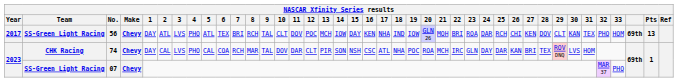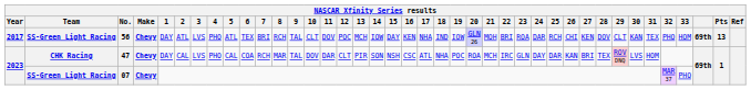 <table class="wikitable" style="text-align:center; font-size:75%">
 <tr>
 <th colspan=42><a href='#'>NASCAR Xfinity Series</a> results</th>
 </tr>
 <tr>
 <th>Year</th>
 <th>Team</th>
 <th>No.</th>
 <th>Make</th>
 <th>1</th>
 <th>2</th>
 <th>3</th>
 <th>4</th>
 <th>5</th>
 <th>6</th>
 <th>7</th>
 <th>8</th>
 <th>9</th>
 <th>10</th>
 <th>11</th>
 <th>12</th>
 <th>13</th>
 <th>14</th>
 <th>15</th>
 <th>16</th>
 <th>17</th>
 <th>18</th>
 <th>19</th>
 <th>20</th>
 <th>21</th>
 <th>22</th>
 <th>23</th>
 <th>24</th>
 <th>25</th>
 <th>26</th>
 <th>27</th>
 <th>28</th>
 <th>29</th>
 <th>30</th>
 <th>31</th>
 <th>32</th>
 <th>33</th>
 <th></th>
 <th>Pts</th>
 <th>Ref</th>
 </tr>
 <tr>
 <th><a href='#'>2017</a></th>
 <th><a href='#'>SS-Green Light Racing</a></th>
 <th>56</th>
 <th><a href='#'>Chevy</a></th>
 <td><a href='#'>DAY</a></td>
 <td><a href='#'>ATL</a></td>
 <td><a href='#'>LVS</a></td>
 <td><a href='#'>PHO</a></td>
 <td><a href='#'>ATL</a></td>
 <td><a href='#'>TEX</a></td>
 <td><a href='#'>BRI</a></td>
 <td><a href='#'>RCH</a></td>
 <td><a href='#'>TAL</a></td>
 <td><a href='#'>CLT</a></td>
 <td><a href='#'>DOV</a></td>
 <td><a href='#'>POC</a></td>
 <td><a href='#'>MCH</a></td>
 <td><a href='#'>IOW</a></td>
 <td><a href='#'>DAY</a></td>
 <td><a href='#'>KEN</a></td>
 <td><a href='#'>NHA</a></td>
 <td><a href='#'>IND</a></td>
 <td><a href='#'>IOW</a></td>
 <td style="background:#CFCFFF;"><a href='#'>GLN</a><br><small>26</small></td>
 <td><a href='#'>MOH</a></td>
 <td><a href='#'>BRI</a></td>
 <td><a href='#'>ROA</a></td>
 <td><a href='#'>DAR</a></td>
 <td><a href='#'>RCH</a></td>
 <td><a href='#'>CHI</a></td>
 <td><a href='#'>KEN</a></td>
 <td><a href='#'>DOV</a></td>
 <td><a href='#'>CLT</a></td>
 <td><a href='#'>KAN</a></td>
 <td><a href='#'>TEX</a></td>
 <td><a href='#'>PHO</a></td>
 <td><a href='#'>HOM</a></td>
 <th>69th</th>
 <th>13</th>
 <th></th>
 </tr>
 <tr>
 <th rowspan=2><a href='#'>2023</a></th>
 <th><a href='#'>CHK Racing</a></th>
-<th>74</th>
+<th>47</th>
 <th><a href='#'>Chevy</a></th>
 <td><a href='#'>DAY</a></td>
 <td><a href='#'>CAL</a></td>
 <td><a href='#'>LVS</a></td>
 <td><a href='#'>PHO</a></td>
 <td><a href='#'>CAL</a></td>
 <td><a href='#'>COA</a></td>
 <td><a href='#'>RCH</a></td>
 <td><a href='#'>MAR</a></td>
 <td><a href='#'>TAL</a></td>
 <td><a href='#'>DOV</a></td>
 <td><a href='#'>DAR</a></td>
 <td><a href='#'>CLT</a></td>
 <td><a href='#'>PIR</a></td>
 <td><a href='#'>SON</a></td>
 <td><a href='#'>NSH</a></td>
 <td><a href='#'>CSC</a></td>
 <td><a href='#'>ATL</a></td>
 <td><a href='#'>NHA</a></td>
 <td><a href='#'>POC</a></td>
 <td><a href='#'>ROA</a></td>
 <td><a href='#'>MCH</a></td>
 <td><a href='#'>IRC</a></td>
 <td><a href='#'>GLN</a></td>
 <td><a href='#'>DAY</a></td>
 <td><a href='#'>DAR</a></td>
 <td><a href='#'>KAN</a></td>
 <td><a href='#'>BRI</a></td>
 <td><a href='#'>TEX</a></td>
 <td style="background:#FFCFCF;"><a href='#'>ROV</a><br><small>DNQ</small></td>
 <td><a href='#'>LVS</a></td>
 <td><a href='#'>HOM</a></td>
 <td colspan=2></td>
 <th rowspan=2>69th</th>
 <th rowspan=2>1</th>
 <th rowspan=2></th>
 </tr>
 <tr>
 <th><a href='#'>SS-Green Light Racing</a></th>
 <th>07</th>
 <th><a href='#'>Chevy</a></th>
 <td colspan=31></td>
 <td style="background:#EFCFFF;"><a href='#'>MAR</a><br><small>37</small></td>
 <td><a href='#'>PHO</a></td>
 </tr>
 </table>
